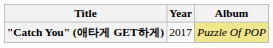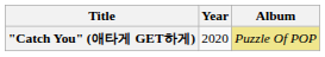 <table class="wikitable plainrowheaders" style="text-align:center;">
 <tr>
 <th scope="col">Title</th>
 <th scope="col">Year</th>
 <th scope="col">Album</th>
 </tr>
 <tr>
 <th scope="row">"Catch You" (애타게 GET하게)</th>
-<td>2017</td>
+<td>2020</td>
 <td style="background: khaki;"><em>Puzzle Of POP</em></td>
 </tr>
 </table>
